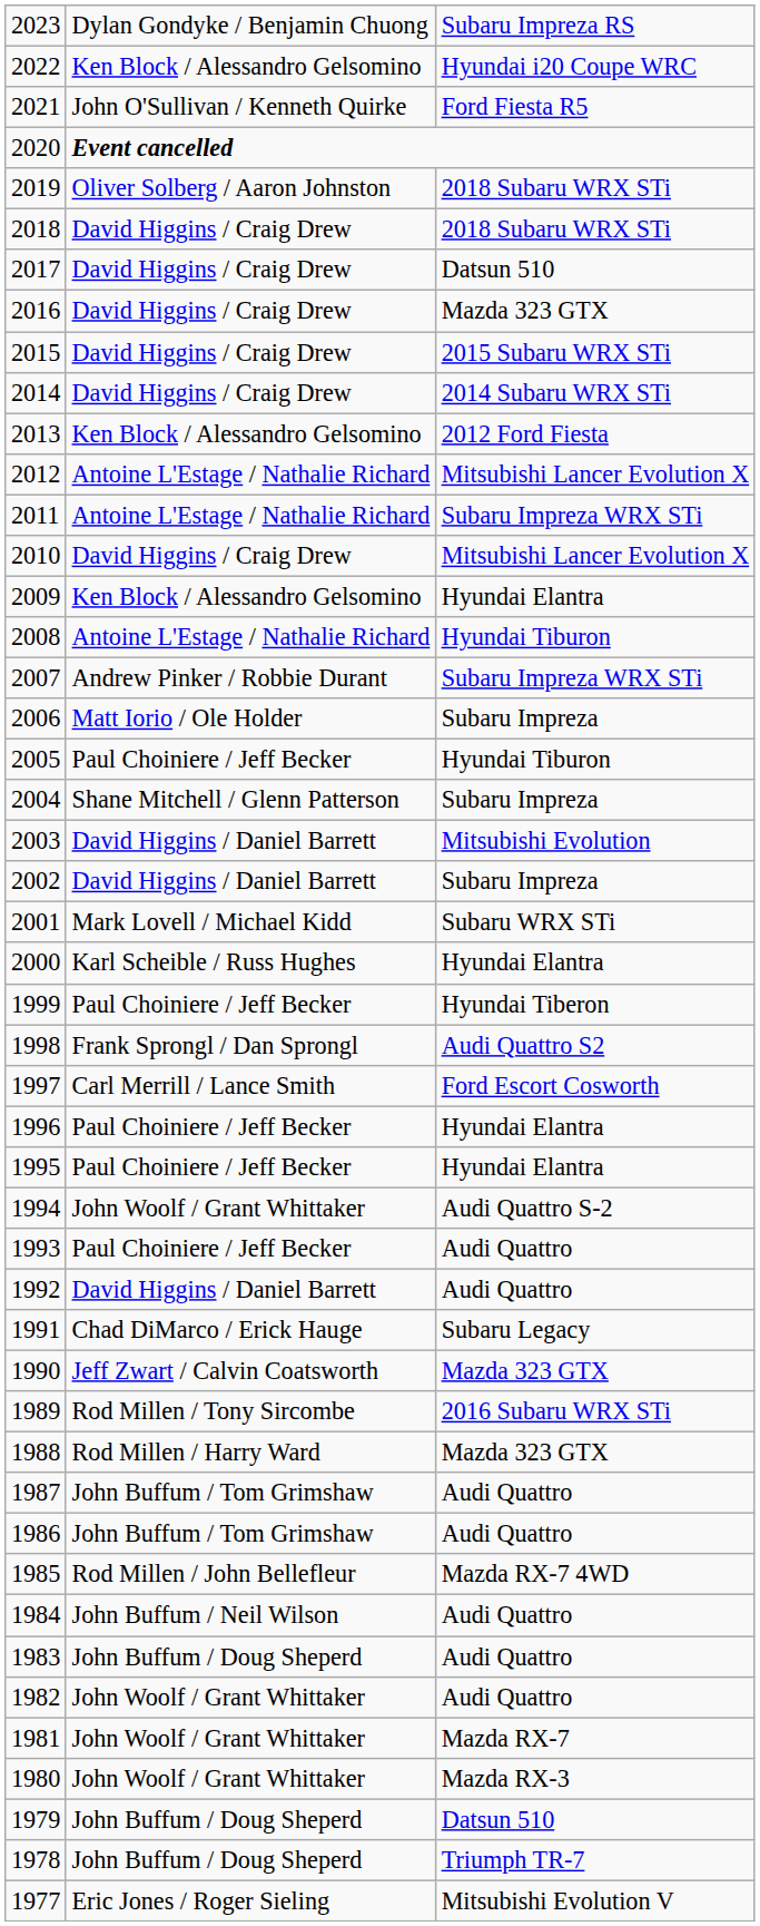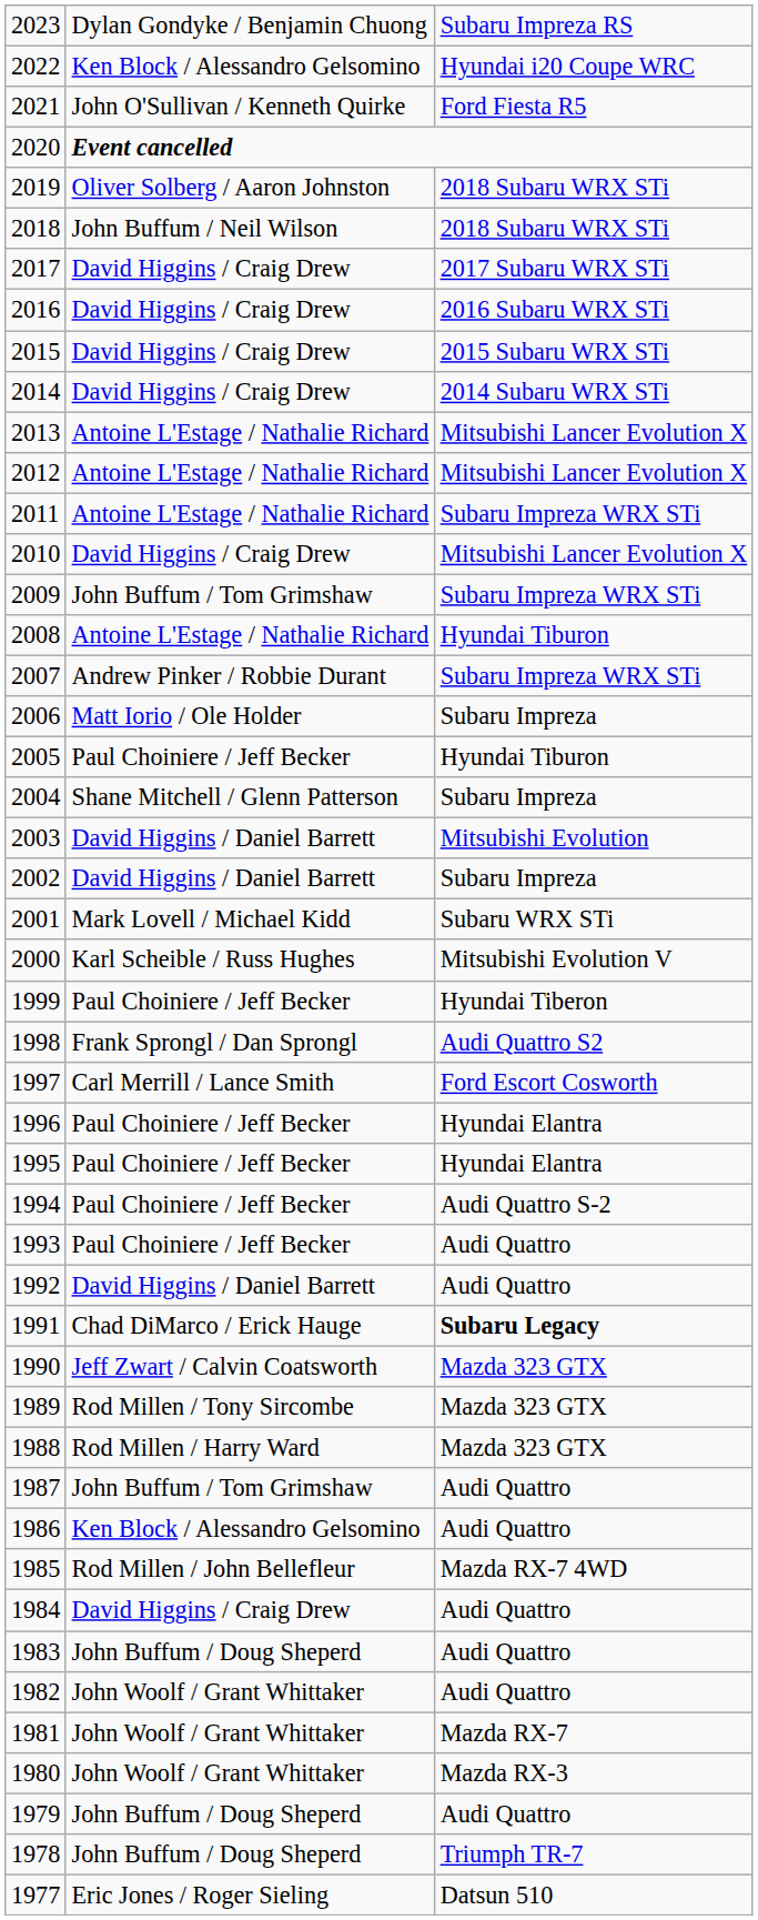 <table class="wikitable" style="font-size: 95%">
 <tr>
 <td>2023</td>
 <td>Dylan Gondyke / Benjamin Chuong</td>
 <td><a href='#'>Subaru Impreza RS</a></td>
 </tr>
 <tr>
 <td>2022</td>
 <td><a href='#'>Ken Block</a> / Alessandro Gelsomino</td>
 <td><a href='#'>Hyundai i20 Coupe WRC</a></td>
 </tr>
 <tr>
 <td>2021</td>
 <td>John O'Sullivan / Kenneth Quirke</td>
 <td><a href='#'>Ford Fiesta R5</a></td>
 </tr>
 <tr>
 <td>2020</td>
 <td colspan="2"><strong><em>Event cancelled</em></strong></td>
 </tr>
 <tr>
 <td>2019</td>
 <td><a href='#'>Oliver Solberg</a> / Aaron Johnston</td>
 <td><a href='#'>2018 Subaru WRX STi</a></td>
 </tr>
 <tr>
 <td>2018</td>
-<td><a href='#'>David Higgins</a> / Craig Drew</td>
+<td>John Buffum / Neil Wilson</td>
 <td><a href='#'>2018 Subaru WRX STi</a></td>
 </tr>
 <tr>
 <td>2017</td>
 <td><a href='#'>David Higgins</a> / Craig Drew</td>
-<td>Datsun 510</td>
+<td><a href='#'>2017 Subaru WRX STi</a></td>
 </tr>
 <tr>
 <td>2016</td>
 <td><a href='#'>David Higgins</a> / Craig Drew</td>
-<td>Mazda 323 GTX</td>
+<td><a href='#'>2016 Subaru WRX STi</a></td>
 </tr>
 <tr>
 <td>2015</td>
 <td><a href='#'>David Higgins</a> / Craig Drew</td>
 <td><a href='#'>2015 Subaru WRX STi</a></td>
 </tr>
 <tr>
 <td>2014</td>
 <td><a href='#'>David Higgins</a> / Craig Drew</td>
 <td><a href='#'>2014 Subaru WRX STi</a></td>
 </tr>
 <tr>
 <td>2013</td>
-<td><a href='#'>Ken Block</a> / Alessandro Gelsomino</td>
-<td><a href='#'>2012 Ford Fiesta</a></td>
+<td><a href='#'>Antoine L'Estage</a> / <a href='#'>Nathalie Richard</a></td>
+<td><a href='#'>Mitsubishi Lancer Evolution X</a></td>
 </tr>
 <tr>
 <td>2012</td>
 <td><a href='#'>Antoine L'Estage</a> / <a href='#'>Nathalie Richard</a></td>
 <td><a href='#'>Mitsubishi Lancer Evolution X</a></td>
 </tr>
 <tr>
 <td>2011</td>
 <td><a href='#'>Antoine L'Estage</a> / <a href='#'>Nathalie Richard</a></td>
 <td><a href='#'>Subaru Impreza WRX STi</a></td>
 </tr>
 <tr>
 <td>2010</td>
 <td><a href='#'>David Higgins</a> / Craig Drew</td>
 <td><a href='#'>Mitsubishi Lancer Evolution X</a></td>
 </tr>
 <tr>
 <td>2009</td>
-<td><a href='#'>Ken Block</a> / Alessandro Gelsomino</td>
-<td>Hyundai Elantra</td>
+<td>John Buffum / Tom Grimshaw</td>
+<td><a href='#'>Subaru Impreza WRX STi</a></td>
 </tr>
 <tr>
 <td>2008</td>
 <td><a href='#'>Antoine L'Estage</a> / <a href='#'>Nathalie Richard</a></td>
 <td><a href='#'>Hyundai Tiburon</a></td>
 </tr>
 <tr>
 <td>2007</td>
 <td>Andrew Pinker / Robbie Durant</td>
 <td><a href='#'>Subaru Impreza WRX STi</a></td>
 </tr>
 <tr>
 <td>2006</td>
 <td><a href='#'>Matt Iorio</a> / Ole Holder</td>
 <td>Subaru Impreza</td>
 </tr>
 <tr>
 <td>2005</td>
 <td>Paul Choiniere / Jeff Becker</td>
 <td>Hyundai Tiburon</td>
 </tr>
 <tr>
 <td>2004</td>
 <td>Shane Mitchell / Glenn Patterson</td>
 <td>Subaru Impreza</td>
 </tr>
 <tr>
 <td>2003</td>
 <td><a href='#'>David Higgins</a> / Daniel Barrett</td>
 <td><a href='#'>Mitsubishi Evolution</a></td>
 </tr>
 <tr>
 <td>2002</td>
 <td><a href='#'>David Higgins</a> / Daniel Barrett</td>
 <td>Subaru Impreza</td>
 </tr>
 <tr>
 <td>2001</td>
 <td>Mark Lovell / Michael Kidd</td>
 <td>Subaru WRX STi</td>
 </tr>
 <tr>
 <td>2000</td>
 <td>Karl Scheible / Russ Hughes</td>
-<td>Hyundai Elantra</td>
+<td>Mitsubishi Evolution V</td>
 </tr>
 <tr>
 <td>1999</td>
 <td>Paul Choiniere / Jeff Becker</td>
 <td>Hyundai Tiberon</td>
 </tr>
 <tr>
 <td>1998</td>
 <td>Frank Sprongl / Dan Sprongl</td>
 <td><a href='#'>Audi Quattro S2</a></td>
 </tr>
 <tr>
 <td>1997</td>
 <td>Carl Merrill / Lance Smith</td>
 <td><a href='#'>Ford Escort Cosworth</a></td>
 </tr>
 <tr>
 <td>1996</td>
 <td>Paul Choiniere / Jeff Becker</td>
 <td>Hyundai Elantra</td>
 </tr>
 <tr>
 <td>1995</td>
 <td>Paul Choiniere / Jeff Becker</td>
 <td>Hyundai Elantra</td>
 </tr>
 <tr>
 <td>1994</td>
-<td>John Woolf / Grant Whittaker</td>
+<td>Paul Choiniere / Jeff Becker</td>
 <td>Audi Quattro S-2</td>
 </tr>
 <tr>
 <td>1993</td>
 <td>Paul Choiniere / Jeff Becker</td>
 <td>Audi Quattro</td>
 </tr>
 <tr>
 <td>1992</td>
 <td><a href='#'>David Higgins</a> / Daniel Barrett</td>
 <td>Audi Quattro</td>
 </tr>
 <tr>
 <td>1991</td>
 <td>Chad DiMarco / Erick Hauge</td>
-<td>Subaru Legacy</td>
+<td><strong>Subaru Legacy</strong></td>
 </tr>
 <tr>
 <td>1990</td>
 <td><a href='#'>Jeff Zwart</a> / Calvin Coatsworth</td>
 <td><a href='#'>Mazda 323 GTX</a></td>
 </tr>
 <tr>
 <td>1989</td>
 <td>Rod Millen / Tony Sircombe</td>
-<td><a href='#'>2016 Subaru WRX STi</a></td>
+<td>Mazda 323 GTX</td>
 </tr>
 <tr>
 <td>1988</td>
 <td>Rod Millen / Harry Ward</td>
 <td>Mazda 323 GTX</td>
 </tr>
 <tr>
 <td>1987</td>
 <td>John Buffum / Tom Grimshaw</td>
 <td>Audi Quattro</td>
 </tr>
 <tr>
 <td>1986</td>
-<td>John Buffum / Tom Grimshaw</td>
+<td><a href='#'>Ken Block</a> / Alessandro Gelsomino</td>
 <td>Audi Quattro</td>
 </tr>
 <tr>
 <td>1985</td>
 <td>Rod Millen / John Bellefleur</td>
 <td>Mazda RX-7 4WD</td>
 </tr>
 <tr>
 <td>1984</td>
-<td>John Buffum / Neil Wilson</td>
+<td><a href='#'>David Higgins</a> / Craig Drew</td>
 <td>Audi Quattro</td>
 </tr>
 <tr>
 <td>1983</td>
 <td>John Buffum / Doug Sheperd</td>
 <td>Audi Quattro</td>
 </tr>
 <tr>
 <td>1982</td>
 <td>John Woolf / Grant Whittaker</td>
 <td>Audi Quattro</td>
 </tr>
 <tr>
 <td>1981</td>
 <td>John Woolf / Grant Whittaker</td>
 <td>Mazda RX-7</td>
 </tr>
 <tr>
 <td>1980</td>
 <td>John Woolf / Grant Whittaker</td>
 <td>Mazda RX-3</td>
 </tr>
 <tr>
 <td>1979</td>
 <td>John Buffum / Doug Sheperd</td>
-<td><a href='#'>Datsun 510</a></td>
+<td>Audi Quattro</td>
 </tr>
 <tr>
 <td>1978</td>
 <td>John Buffum / Doug Sheperd</td>
 <td><a href='#'>Triumph TR-7</a></td>
 </tr>
 <tr>
 <td>1977</td>
 <td>Eric Jones / Roger Sieling</td>
-<td>Mitsubishi Evolution V</td>
+<td>Datsun 510</td>
 </tr>
 </table>
